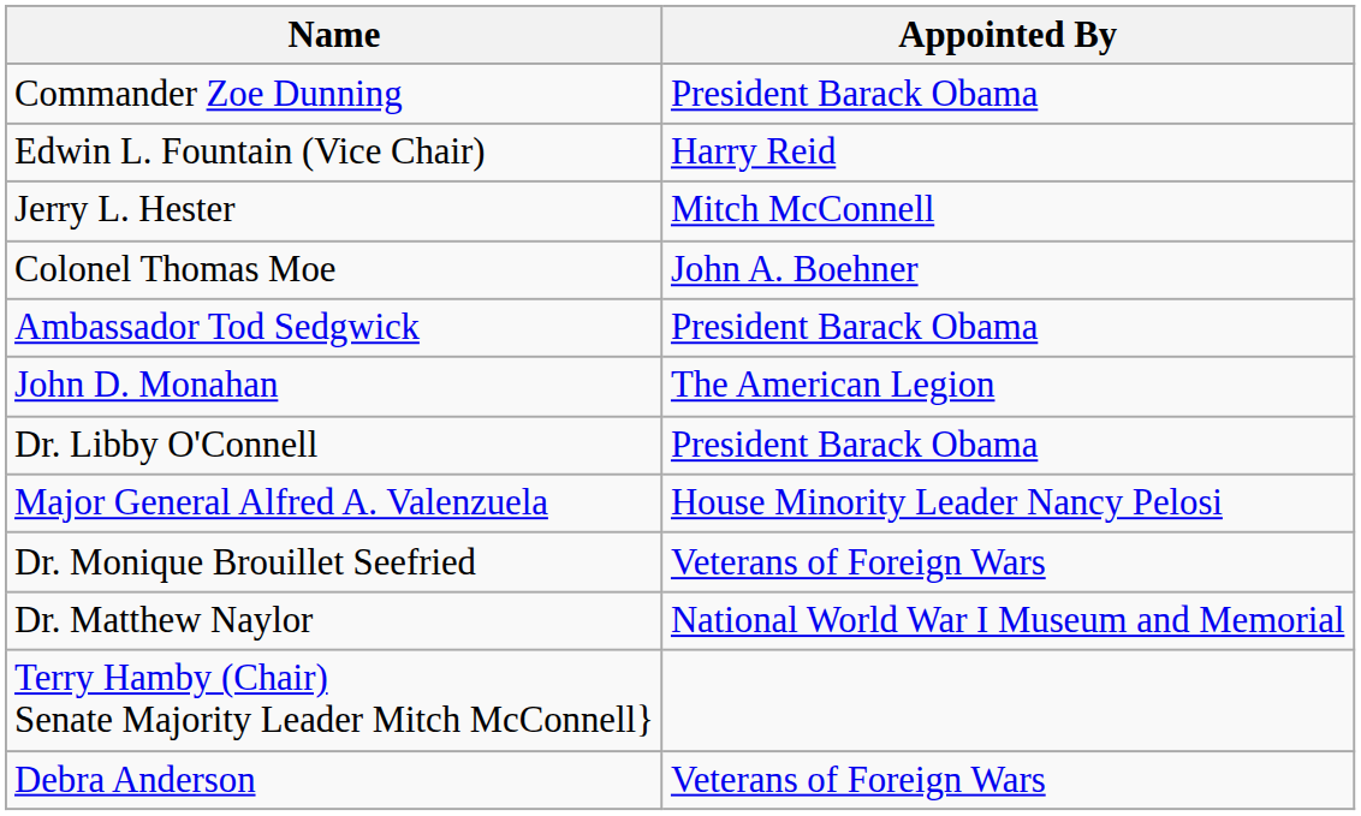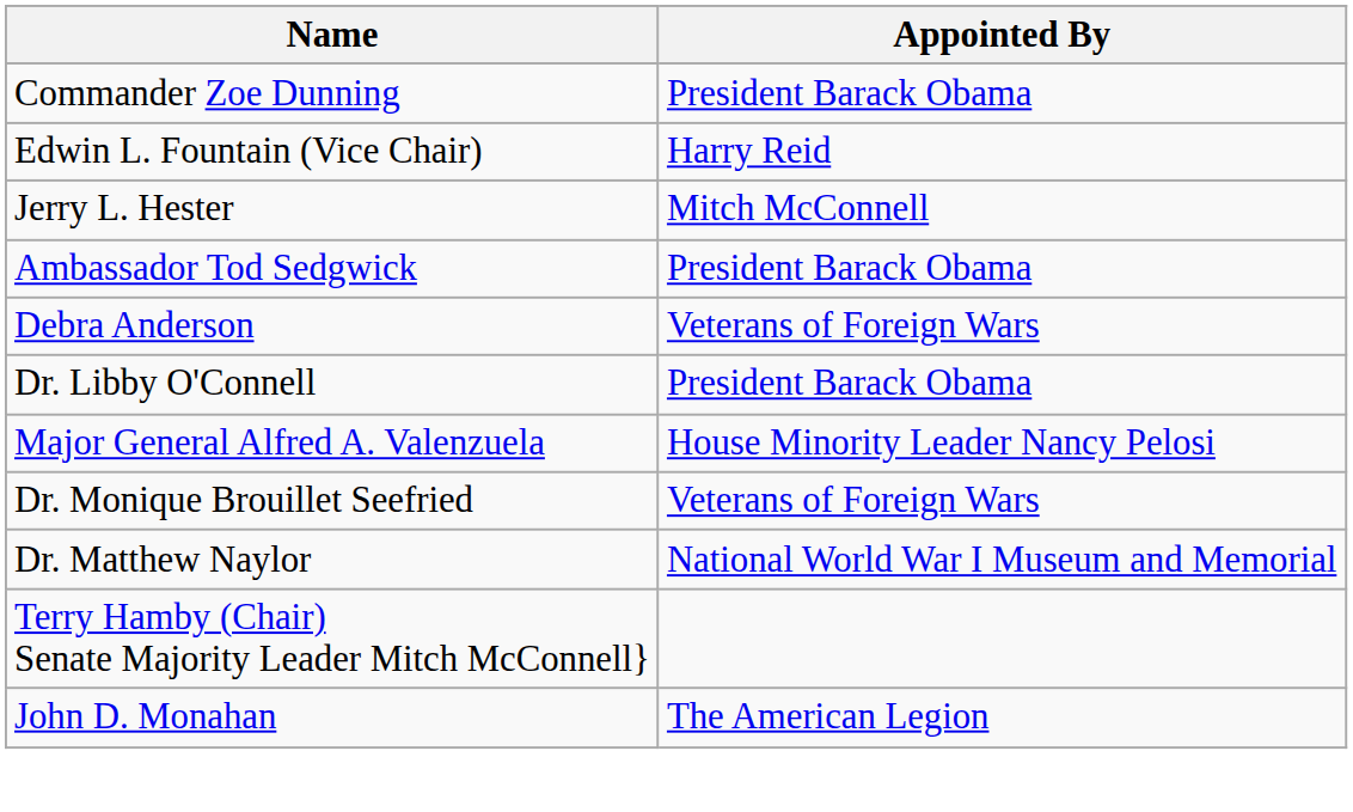 <table class="wikitable">
 <tr>
 <th>Name</th>
 <th>Appointed By</th>
 </tr>
 <tr>
 <td>Commander <a href='#'>Zoe Dunning</a></td>
 <td><a href='#'>President Barack Obama</a></td>
 </tr>
 <tr>
 <td>Edwin L. Fountain (Vice Chair)</td>
 <td><a href='#'>Harry Reid</a></td>
 </tr>
 <tr>
 <td>Jerry L. Hester</td>
 <td><a href='#'>Mitch McConnell</a></td>
 </tr>
 <tr>
-<td>Colonel Thomas Moe</td>
-<td><a href='#'>John A. Boehner</a></td>
-</tr>
-<tr>
 <td><a href='#'>Ambassador Tod Sedgwick</a></td>
 <td><a href='#'>President Barack Obama</a></td>
 </tr>
 <tr>
-<td><a href='#'>John D. Monahan</a></td>
-<td><a href='#'>The American Legion</a></td>
+<td><a href='#'>Debra Anderson</a></td>
+<td><a href='#'>Veterans of Foreign Wars</a></td>
 </tr>
 <tr>
 <td>Dr. Libby O'Connell</td>
 <td><a href='#'>President Barack Obama</a></td>
 </tr>
 <tr>
 <td><a href='#'>Major General Alfred A. Valenzuela</a></td>
 <td><a href='#'>House Minority Leader Nancy Pelosi</a></td>
 </tr>
 <tr>
 <td>Dr. Monique Brouillet Seefried</td>
 <td><a href='#'>Veterans of Foreign Wars</a></td>
 </tr>
 <tr>
 <td>Dr. Matthew Naylor</td>
 <td><a href='#'>National World War I Museum and Memorial</a></td>
 </tr>
 <tr>
 <td><a href='#'>Terry Hamby (Chair)</a><br>Senate Majority Leader Mitch McConnell}</td>
 </tr>
 <tr>
-<td><a href='#'>Debra Anderson</a></td>
-<td><a href='#'>Veterans of Foreign Wars</a></td>
+<td><a href='#'>John D. Monahan</a></td>
+<td><a href='#'>The American Legion</a></td>
 </tr>
 </table>
